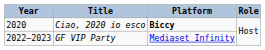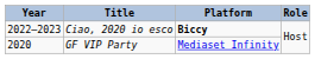 <table class="wikitable">
 <tr>
 <th style="background:#B0C4DE;">Year</th>
 <th style="background:#B0C4DE;">Title</th>
 <th style="background:#B0C4DE;">Platform</th>
 <th style="background:#B0C4DE;">Role</th>
 </tr>
 <tr>
-<td>2020</td>
+<td>2022–2023</td>
 <td><em>Ciao, 2020 io esco</em></td>
 <td><strong>Biccy</strong></td>
 <td rowspan="2">Host</td>
 </tr>
 <tr>
-<td>2022–2023</td>
+<td>2020</td>
 <td><em>GF VIP Party</em></td>
 <td><a href='#'>Mediaset Infinity</a></td>
 </tr>
 </table>
